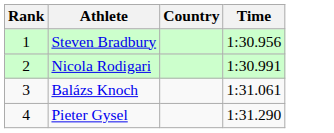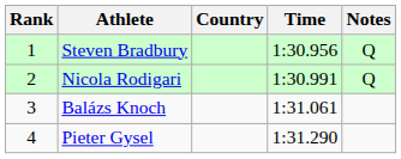 <table class="wikitable sortable" style="text-align:center">
 <tr>
 <th>Rank</th>
 <th>Athlete</th>
 <th>Country</th>
 <th>Time</th>
+<th>Notes</th>
 </tr>
 <tr bgcolor=ccffcc>
 <td>1</td>
 <td align=left><a href='#'>Steven Bradbury</a></td>
 <td align=left></td>
 <td>1:30.956</td>
+<td>Q</td>
 </tr>
 <tr bgcolor=ccffcc>
 <td>2</td>
 <td align=left><a href='#'>Nicola Rodigari</a></td>
 <td align=left></td>
 <td>1:30.991</td>
+<td>Q</td>
 </tr>
 <tr>
 <td>3</td>
 <td align=left><a href='#'>Balázs Knoch</a></td>
 <td align=left></td>
 <td>1:31.061</td>
+<td></td>
 </tr>
 <tr>
 <td>4</td>
 <td align=left><a href='#'>Pieter Gysel</a></td>
 <td align=left></td>
 <td>1:31.290</td>
+<td></td>
 </tr>
 </table>
